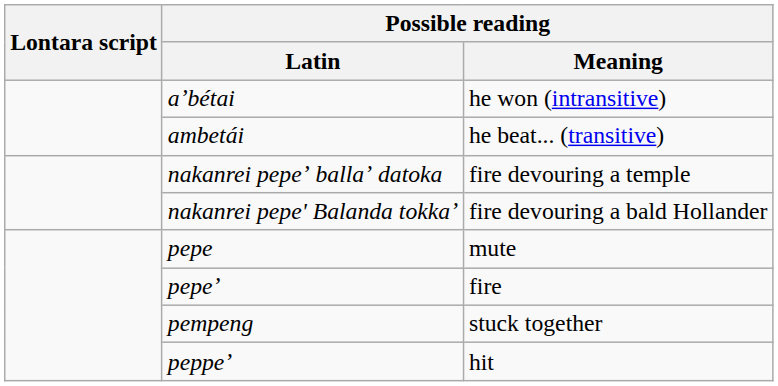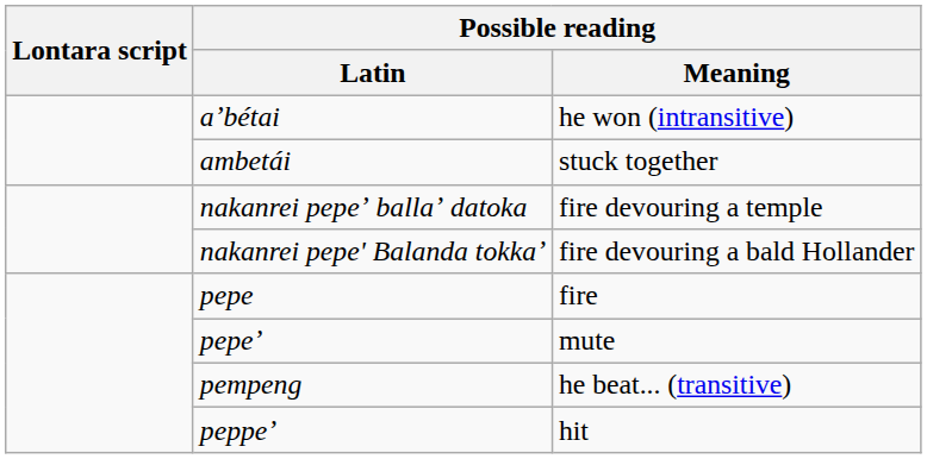 <table class="wikitable">
 <tr>
 <th rowspan="2" style="text-align: center">Lontara script</th>
 <th colspan="2" style="text-align: center">Possible reading</th>
 </tr>
 <tr>
 <th style="text-align: center">Latin</th>
 <th style="text-align: center">Meaning</th>
 </tr>
 <tr>
 <td rowspan="2" style="text-align: center"></td>
 <td><em>aʼbétai</em></td>
 <td>he won (<a href='#'>intransitive</a>)</td>
 </tr>
 <tr>
 <td><em>ambetái</em></td>
-<td>he beat... (<a href='#'>transitive</a>)</td>
+<td>stuck together</td>
 </tr>
 <tr>
 <td rowspan="2" style="text-align: center"></td>
 <td><em>nakanrei pepeʼ ballaʼ datoka</em></td>
 <td>fire devouring a temple</td>
 </tr>
 <tr>
 <td><em>nakanrei pepe' Balanda tokkaʼ</em></td>
 <td>fire devouring a bald Hollander</td>
 </tr>
 <tr>
 <td rowspan="4" style="text-align: center"></td>
 <td><em>pepe</em></td>
+<td>fire</td>
+</tr>
+<tr>
+<td><em>pepeʼ</em></td>
 <td>mute</td>
 </tr>
 <tr>
-<td><em>pepeʼ</em></td>
-<td>fire</td>
-</tr>
-<tr>
 <td><em>pempeng</em></td>
-<td>stuck together</td>
+<td>he beat... (<a href='#'>transitive</a>)</td>
 </tr>
 <tr>
 <td><em>peppeʼ</em></td>
 <td>hit</td>
 </tr>
 </table>
